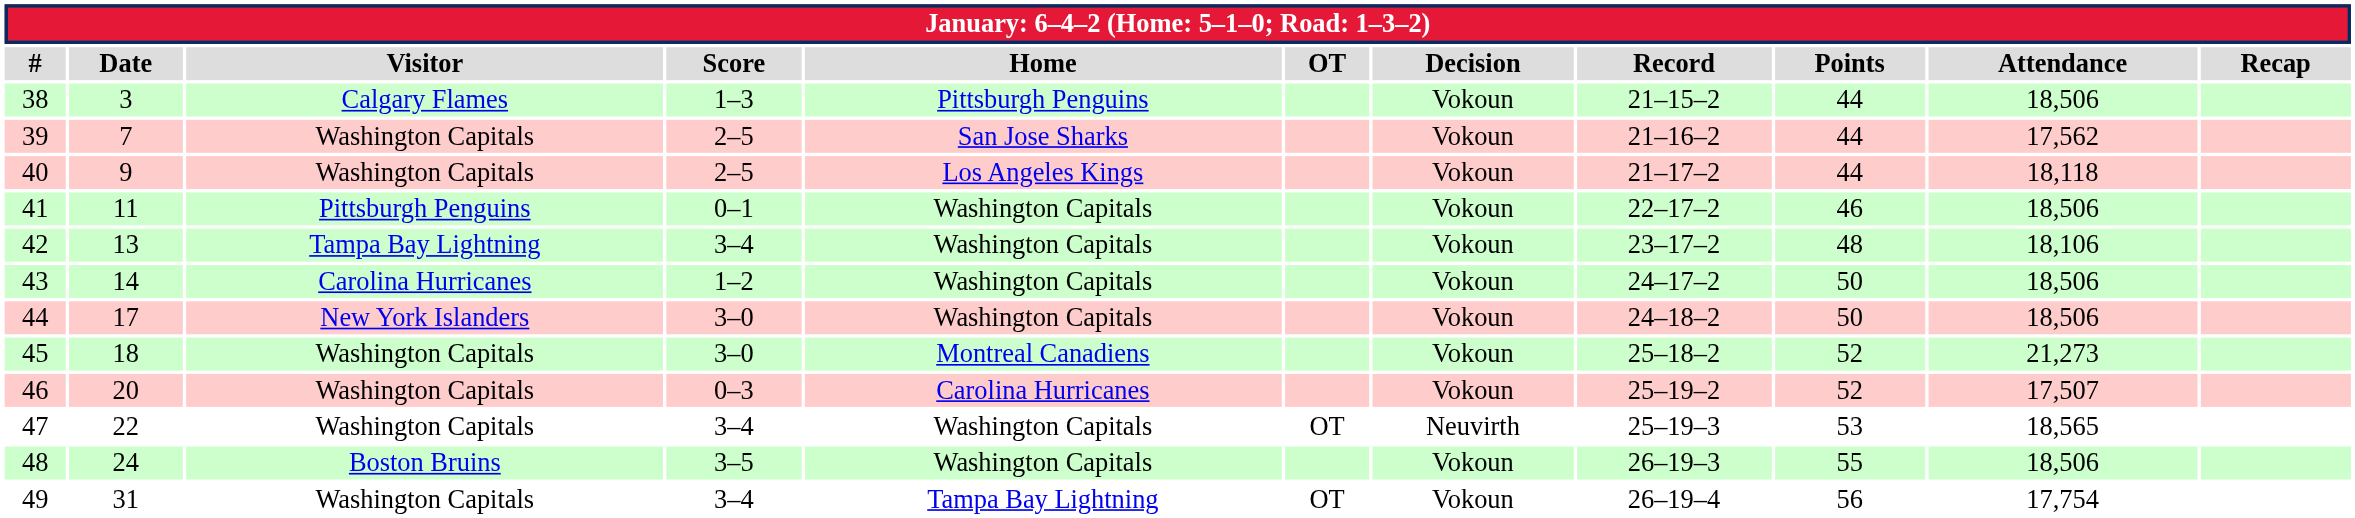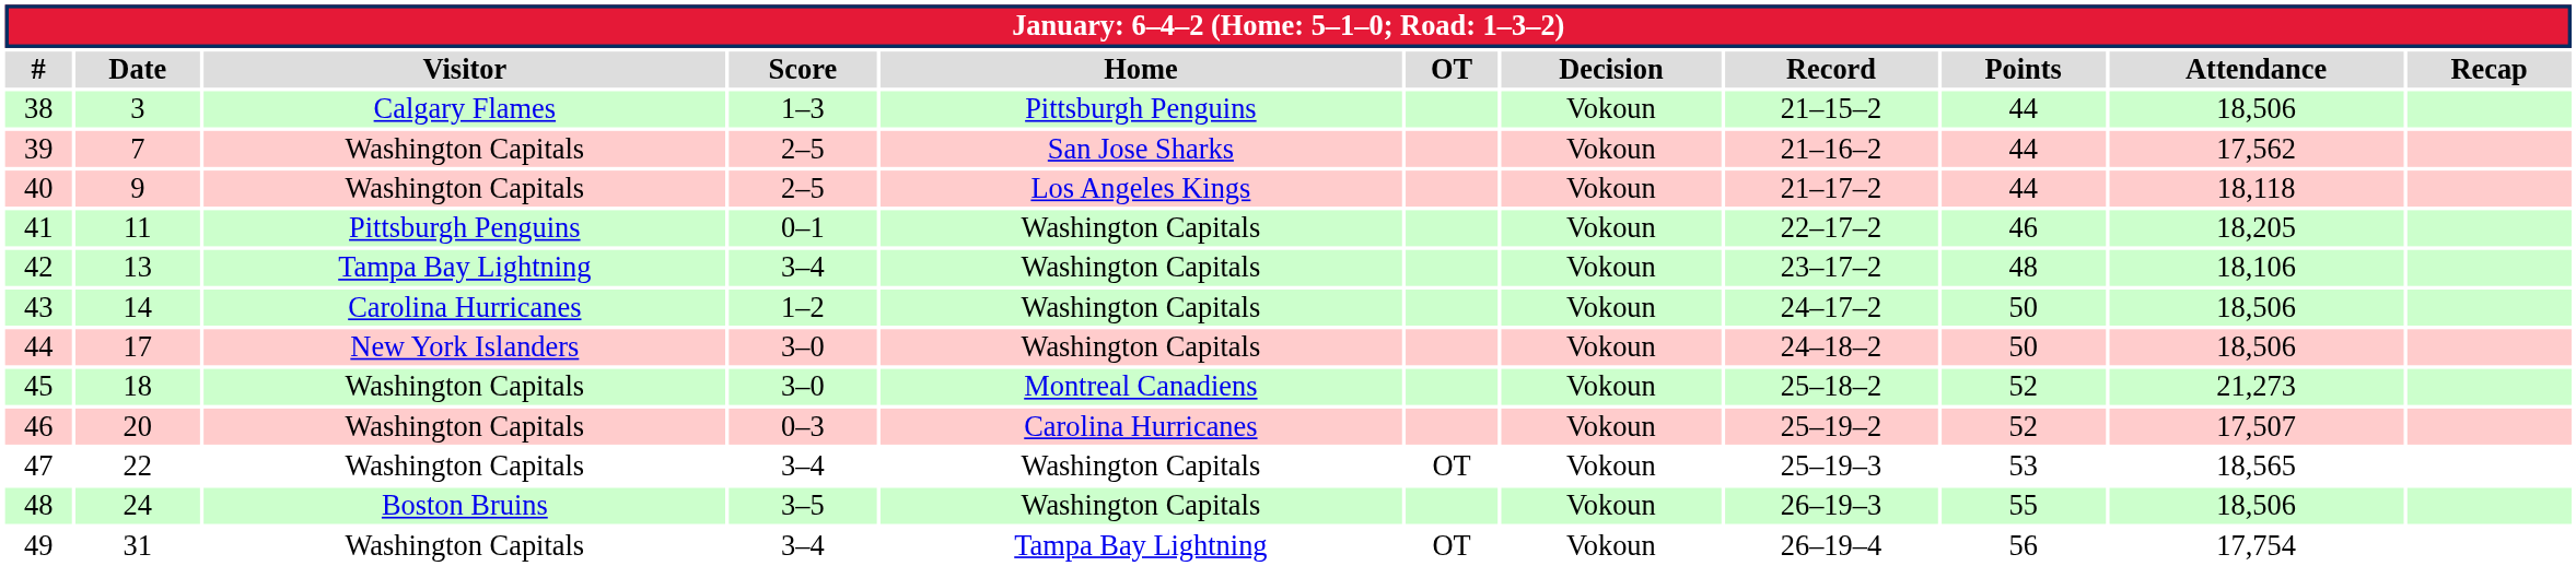 <table class="toccolours collapsible collapsed"  style="width:90%; clear:both; margin:1.5em auto; text-align:center;">
 <tr>
 <th colspan=11 style="background:#e51937; color:white; border: 2px solid #002d62">January: 6–4–2 (Home: 5–1–0; Road: 1–3–2)</th>
 </tr>
 <tr style="text-align:center; background:#ddd;">
 <td><strong>#</strong></td>
 <td><strong>Date</strong></td>
 <td><strong>Visitor</strong></td>
 <td><strong>Score</strong></td>
 <td><strong>Home</strong></td>
 <td><strong>OT</strong></td>
 <td><strong>Decision</strong></td>
 <td><strong>Record</strong></td>
 <td><strong>Points</strong></td>
 <td><strong>Attendance</strong></td>
 <td><strong>Recap</strong></td>
 </tr>
 <tr style="text-align:center; background:#cfc;">
 <td>38</td>
 <td>3</td>
 <td><a href='#'>Calgary Flames</a></td>
 <td>1–3</td>
 <td><a href='#'>Pittsburgh Penguins</a></td>
 <td></td>
 <td>Vokoun</td>
 <td>21–15–2</td>
 <td>44</td>
 <td>18,506</td>
 <td></td>
 </tr>
 <tr style="text-align:center; background:#fcc;">
 <td>39</td>
 <td>7</td>
 <td>Washington Capitals</td>
 <td>2–5</td>
 <td><a href='#'>San Jose Sharks</a></td>
 <td></td>
 <td>Vokoun</td>
 <td>21–16–2</td>
 <td>44</td>
 <td>17,562</td>
 <td></td>
 </tr>
 <tr style="text-align:center; background:#fcc;">
 <td>40</td>
 <td>9</td>
 <td>Washington Capitals</td>
 <td>2–5</td>
 <td><a href='#'>Los Angeles Kings</a></td>
 <td></td>
 <td>Vokoun</td>
 <td>21–17–2</td>
 <td>44</td>
 <td>18,118</td>
 <td></td>
 </tr>
 <tr style="text-align:center; background:#cfc;">
 <td>41</td>
 <td>11</td>
 <td><a href='#'>Pittsburgh Penguins</a></td>
 <td>0–1</td>
 <td>Washington Capitals</td>
 <td></td>
 <td>Vokoun</td>
 <td>22–17–2</td>
 <td>46</td>
-<td>18,506</td>
+<td>18,205</td>
 <td></td>
 </tr>
 <tr style="text-align:center; background:#cfc;">
 <td>42</td>
 <td>13</td>
 <td><a href='#'>Tampa Bay Lightning</a></td>
 <td>3–4</td>
 <td>Washington Capitals</td>
 <td></td>
 <td>Vokoun</td>
 <td>23–17–2</td>
 <td>48</td>
 <td>18,106</td>
 <td></td>
 </tr>
 <tr style="text-align:center; background:#cfc;">
 <td>43</td>
 <td>14</td>
 <td><a href='#'>Carolina Hurricanes</a></td>
 <td>1–2</td>
 <td>Washington Capitals</td>
 <td></td>
 <td>Vokoun</td>
 <td>24–17–2</td>
 <td>50</td>
 <td>18,506</td>
 <td></td>
 </tr>
 <tr style="text-align:center; background:#fcc;">
 <td>44</td>
 <td>17</td>
 <td><a href='#'>New York Islanders</a></td>
 <td>3–0</td>
 <td>Washington Capitals</td>
 <td></td>
 <td>Vokoun</td>
 <td>24–18–2</td>
 <td>50</td>
 <td>18,506</td>
 <td></td>
 </tr>
 <tr style="text-align:center; background:#cfc;">
 <td>45</td>
 <td>18</td>
 <td>Washington Capitals</td>
 <td>3–0</td>
 <td><a href='#'>Montreal Canadiens</a></td>
 <td></td>
 <td>Vokoun</td>
 <td>25–18–2</td>
 <td>52</td>
 <td>21,273</td>
 <td></td>
 </tr>
 <tr style="text-align:center; background:#fcc;">
 <td>46</td>
 <td>20</td>
 <td>Washington Capitals</td>
 <td>0–3</td>
 <td><a href='#'>Carolina Hurricanes</a></td>
 <td></td>
 <td>Vokoun</td>
 <td>25–19–2</td>
 <td>52</td>
 <td>17,507</td>
 <td></td>
 </tr>
 <tr style="text-align:center; background:#;">
 <td>47</td>
 <td>22</td>
 <td>Washington Capitals</td>
 <td>3–4</td>
 <td>Washington Capitals</td>
 <td>OT</td>
-<td>Neuvirth</td>
+<td>Vokoun</td>
 <td>25–19–3</td>
 <td>53</td>
 <td>18,565</td>
 <td></td>
 </tr>
 <tr style="text-align:center; background:#cfc;">
 <td>48</td>
 <td>24</td>
 <td><a href='#'>Boston Bruins</a></td>
 <td>3–5</td>
 <td>Washington Capitals</td>
 <td></td>
 <td>Vokoun</td>
 <td>26–19–3</td>
 <td>55</td>
 <td>18,506</td>
 <td></td>
 </tr>
 <tr style="text-align:center; background:#;">
 <td>49</td>
 <td>31</td>
 <td>Washington Capitals</td>
 <td>3–4</td>
 <td><a href='#'>Tampa Bay Lightning</a></td>
 <td>OT</td>
 <td>Vokoun</td>
 <td>26–19–4</td>
 <td>56</td>
 <td>17,754</td>
 <td></td>
 </tr>
 </table>
